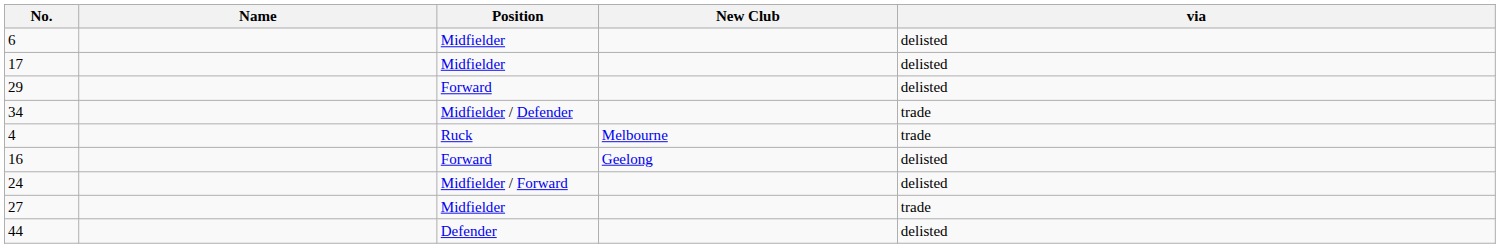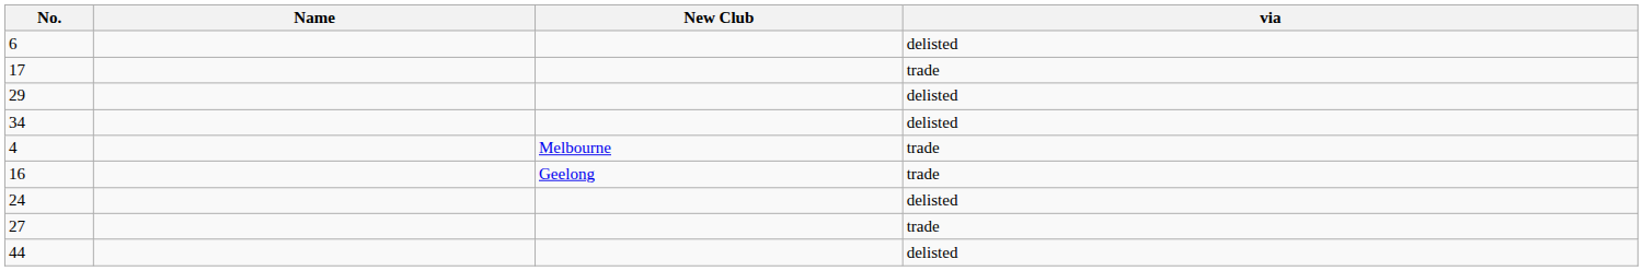 <table class="wikitable sortable" style="width:80%;">
 <tr style="background:#efefef;">
 <th width=1%>No.</th>
 <th width=6%>Name</th>
-<th width=2%>Position</th>
 <th width=5%>New Club</th>
 <th width=10%>via</th>
 </tr>
 <tr>
 <td align=left>6</td>
 <td></td>
-<td><a href='#'>Midfielder</a></td>
 <td></td>
 <td>delisted</td>
 </tr>
 <tr>
 <td align=left>17</td>
 <td></td>
-<td><a href='#'>Midfielder</a></td>
 <td></td>
-<td>delisted</td>
+<td>trade</td>
 </tr>
 <tr>
 <td align=left>29</td>
 <td></td>
-<td><a href='#'>Forward</a></td>
 <td></td>
 <td>delisted</td>
 </tr>
 <tr>
 <td align=left>34</td>
 <td></td>
-<td><a href='#'>Midfielder</a> / <a href='#'>Defender</a></td>
 <td></td>
-<td>trade</td>
+<td>delisted</td>
 </tr>
 <tr>
 <td align=left>4</td>
 <td></td>
-<td><a href='#'>Ruck</a></td>
 <td><a href='#'>Melbourne</a></td>
 <td>trade</td>
 </tr>
 <tr>
 <td align=left>16</td>
 <td></td>
-<td><a href='#'>Forward</a></td>
 <td><a href='#'>Geelong</a></td>
-<td>delisted</td>
+<td>trade</td>
 </tr>
 <tr>
 <td align=left>24</td>
 <td></td>
-<td><a href='#'>Midfielder</a> / <a href='#'>Forward</a></td>
 <td></td>
 <td>delisted</td>
 </tr>
 <tr>
 <td align=left>27</td>
 <td></td>
-<td><a href='#'>Midfielder</a></td>
 <td></td>
 <td>trade</td>
 </tr>
 <tr>
 <td align=left>44</td>
 <td></td>
-<td><a href='#'>Defender</a></td>
 <td></td>
 <td>delisted</td>
 </tr>
 </table>
